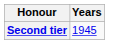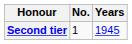 <table class="wikitable plainrowheaders">
 <tr>
 <th scope=col>Honour</th>
+<th scope=col>No.</th>
 <th scope=col>Years</th>
 </tr>
 <tr>
 <th scope=row><a href='#'>Second tier</a></th>
+<td>1</td>
 <td><a href='#'>1945</a></td>
 </tr>
 </table>
